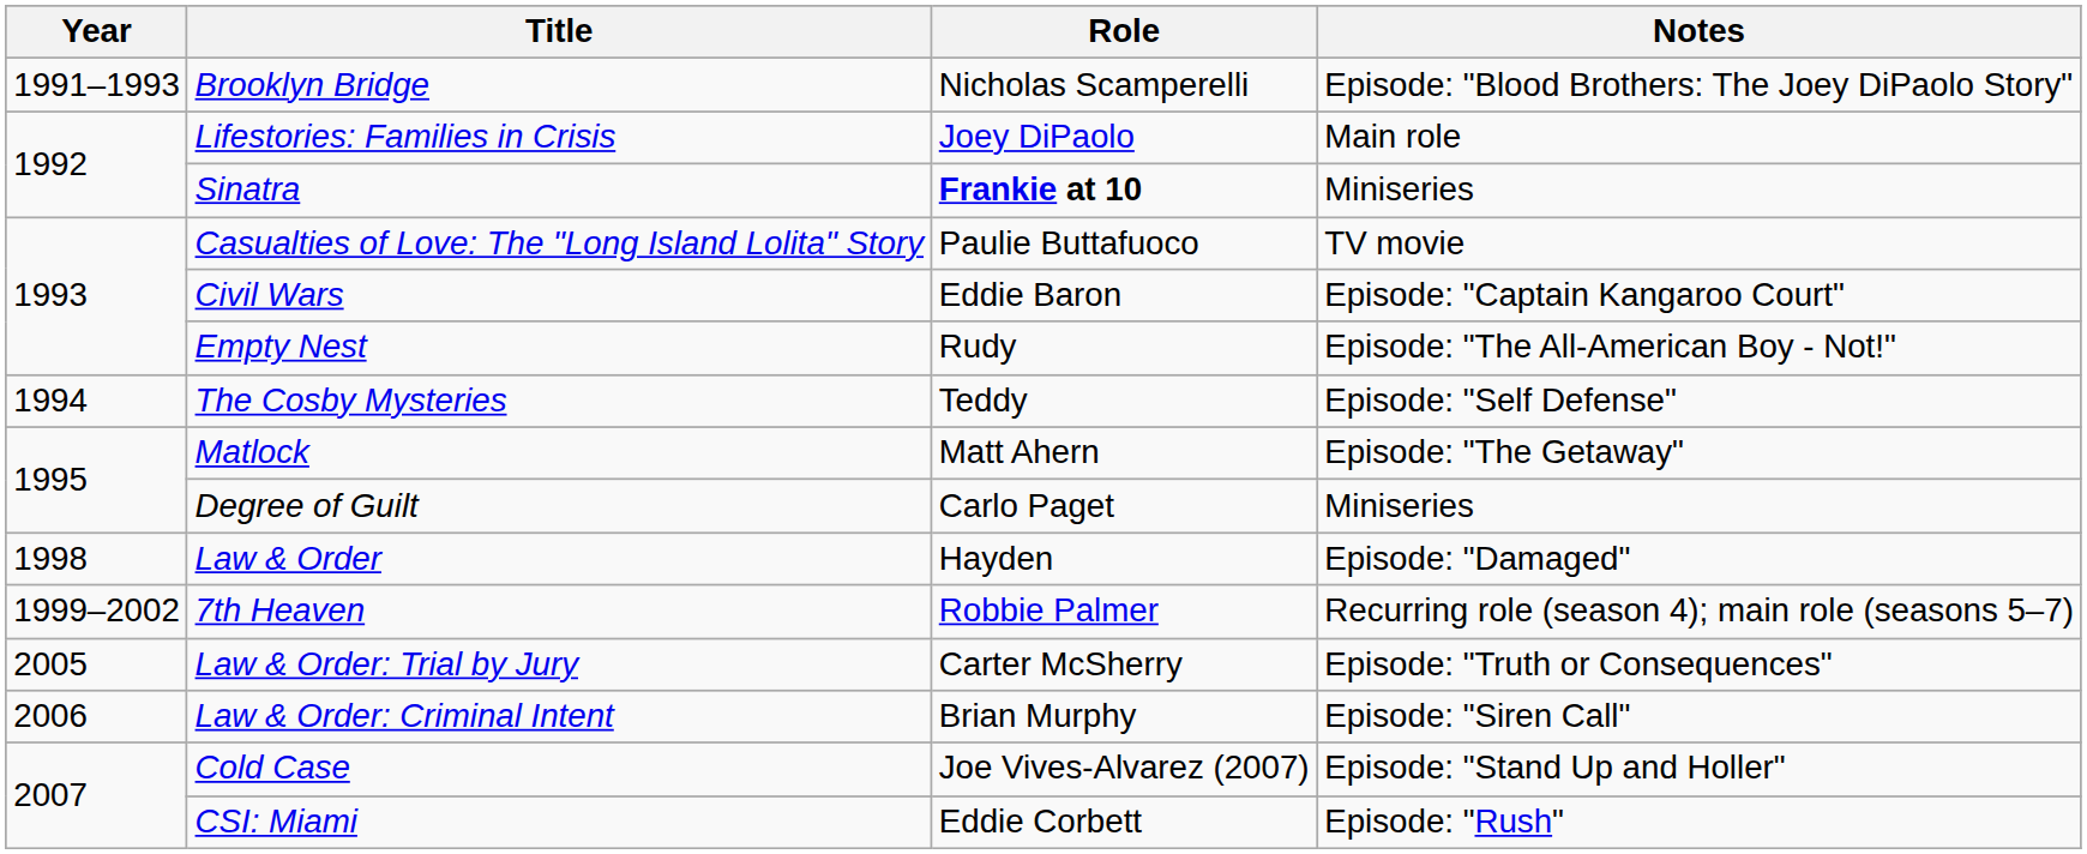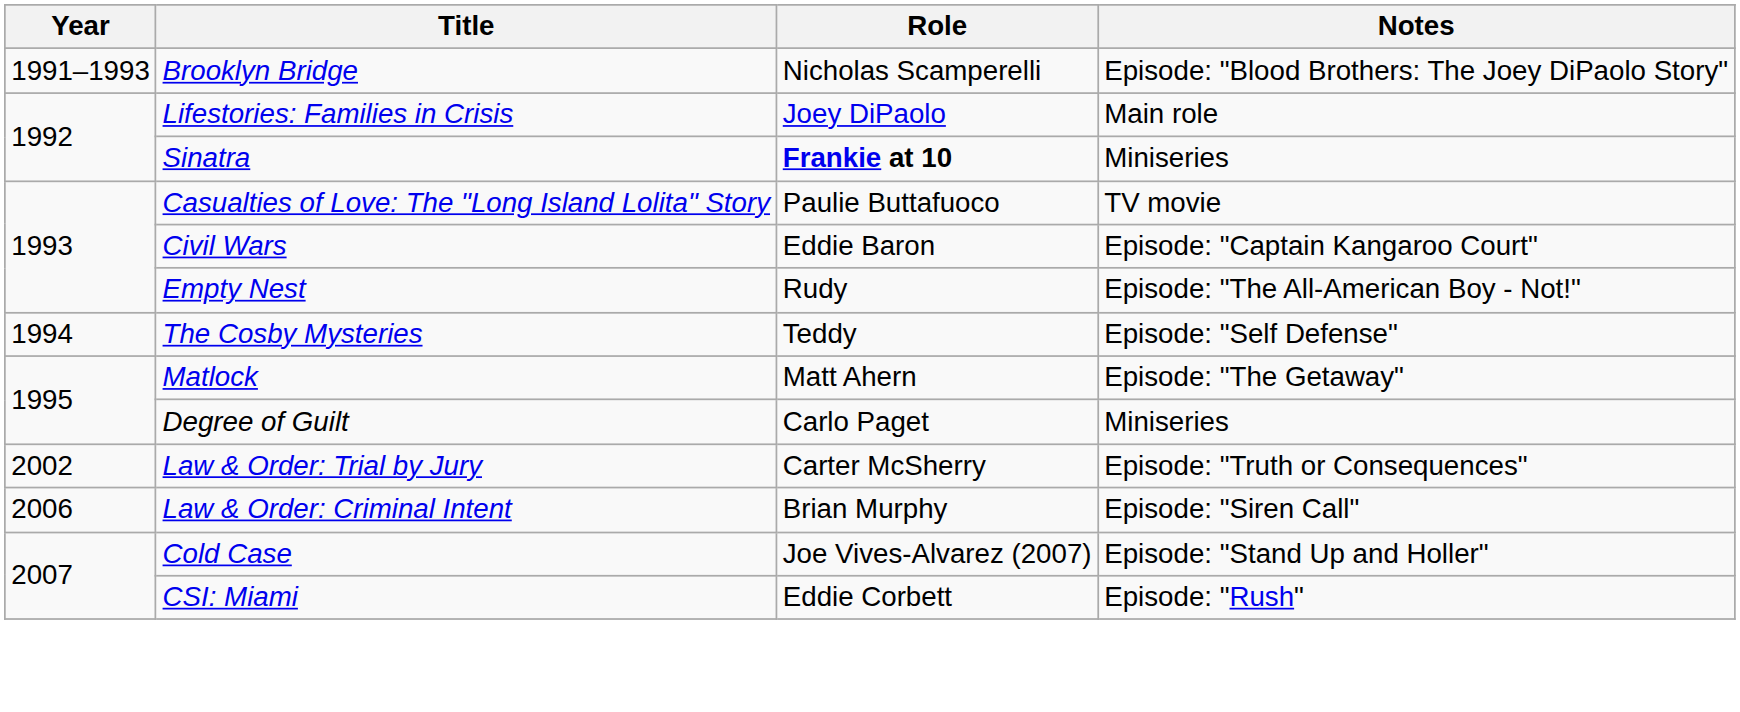 <table class="wikitable sortable">
 <tr>
 <th>Year</th>
 <th>Title</th>
 <th>Role</th>
 <th class="unsortable">Notes</th>
 </tr>
 <tr>
 <td>1991–1993</td>
 <td><em><a href='#'>Brooklyn Bridge</a></em></td>
 <td>Nicholas Scamperelli</td>
 <td>Episode: "Blood Brothers: The Joey DiPaolo Story"</td>
 </tr>
 <tr>
 <td rowspan=2>1992</td>
 <td><em><a href='#'>Lifestories: Families in Crisis</a></em></td>
 <td><a href='#'>Joey DiPaolo</a></td>
 <td>Main role</td>
 </tr>
 <tr>
 <td><em><a href='#'>Sinatra</a></em></td>
 <td><strong><a href='#'>Frankie</a> at 10</strong></td>
 <td>Miniseries</td>
 </tr>
 <tr>
 <td rowspan=3>1993</td>
 <td><em><a href='#'>Casualties of Love: The "Long Island Lolita" Story</a></em></td>
 <td>Paulie Buttafuoco</td>
 <td>TV movie</td>
 </tr>
 <tr>
 <td><em><a href='#'>Civil Wars</a></em></td>
 <td>Eddie Baron</td>
 <td>Episode: "Captain Kangaroo Court"</td>
 </tr>
 <tr>
 <td><em><a href='#'>Empty Nest</a></em></td>
 <td>Rudy</td>
 <td>Episode: "The All-American Boy - Not!"</td>
 </tr>
 <tr>
 <td>1994</td>
 <td><em><a href='#'>The Cosby Mysteries</a></em></td>
 <td>Teddy</td>
 <td>Episode: "Self Defense"</td>
 </tr>
 <tr>
 <td rowspan=2>1995</td>
 <td><em><a href='#'>Matlock</a></em></td>
 <td>Matt Ahern</td>
 <td>Episode: "The Getaway"</td>
 </tr>
 <tr>
 <td><em>Degree of Guilt</em></td>
 <td>Carlo Paget</td>
 <td>Miniseries</td>
 </tr>
 <tr>
-<td>1998</td>
-<td><em><a href='#'>Law & Order</a></em></td>
-<td>Hayden</td>
-<td>Episode: "Damaged"</td>
-</tr>
-<tr>
-<td>1999–2002</td>
-<td><em><a href='#'>7th Heaven</a></em></td>
-<td><a href='#'>Robbie Palmer</a></td>
-<td>Recurring role (season 4); main role (seasons 5–7)</td>
-</tr>
-<tr>
-<td>2005</td>
+<td>2002</td>
 <td><em><a href='#'>Law & Order: Trial by Jury</a></em></td>
 <td>Carter McSherry</td>
 <td>Episode: "Truth or Consequences"</td>
 </tr>
 <tr>
 <td>2006</td>
 <td><em><a href='#'>Law & Order: Criminal Intent</a></em></td>
 <td>Brian Murphy</td>
 <td>Episode: "Siren Call"</td>
 </tr>
 <tr>
 <td rowspan=2>2007</td>
 <td><em><a href='#'>Cold Case</a></em></td>
 <td>Joe Vives-Alvarez (2007)</td>
 <td>Episode: "Stand Up and Holler"</td>
 </tr>
 <tr>
 <td><em><a href='#'>CSI: Miami</a></em></td>
 <td>Eddie Corbett</td>
 <td>Episode: "<a href='#'>Rush</a>"</td>
 </tr>
 </table>
